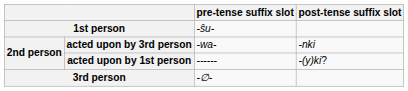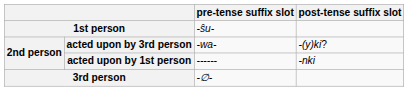 <table class="wikitable">
 <tr>
 <th colspan="2"></th>
 <th>pre-tense suffix slot</th>
 <th>post-tense suffix slot</th>
 </tr>
 <tr>
 <th colspan="2">1st person</th>
 <td><em>-ŝu-</em></td>
 <td></td>
 </tr>
 <tr>
 <th rowspan="2">2nd person</th>
 <th>acted upon by 3rd person</th>
 <td><em>-wa-</em></td>
-<td><em>-nki</em></td>
+<td><em>-(y)ki</em>?</td>
 </tr>
 <tr>
 <th>acted upon by 1st person</th>
 <td><em>------</em></td>
-<td><em>-(y)ki</em>?</td>
+<td><em>-nki</em></td>
 </tr>
 <tr>
 <th colspan="2">3rd person</th>
 <td><em>-∅-</em></td>
 <td></td>
 </tr>
 </table>
